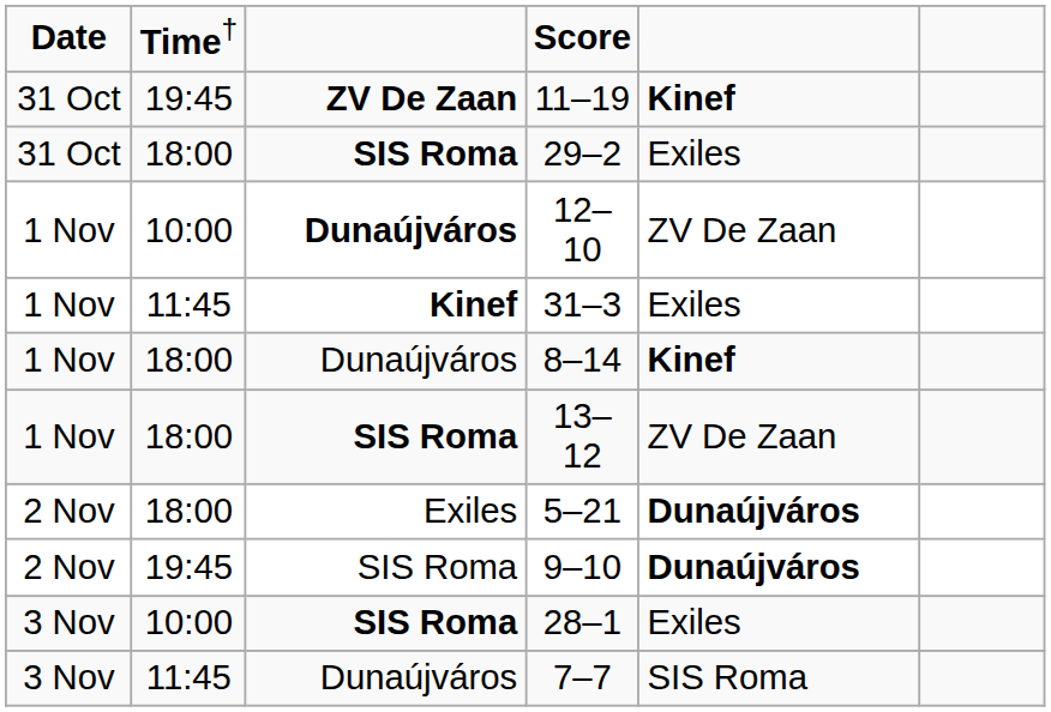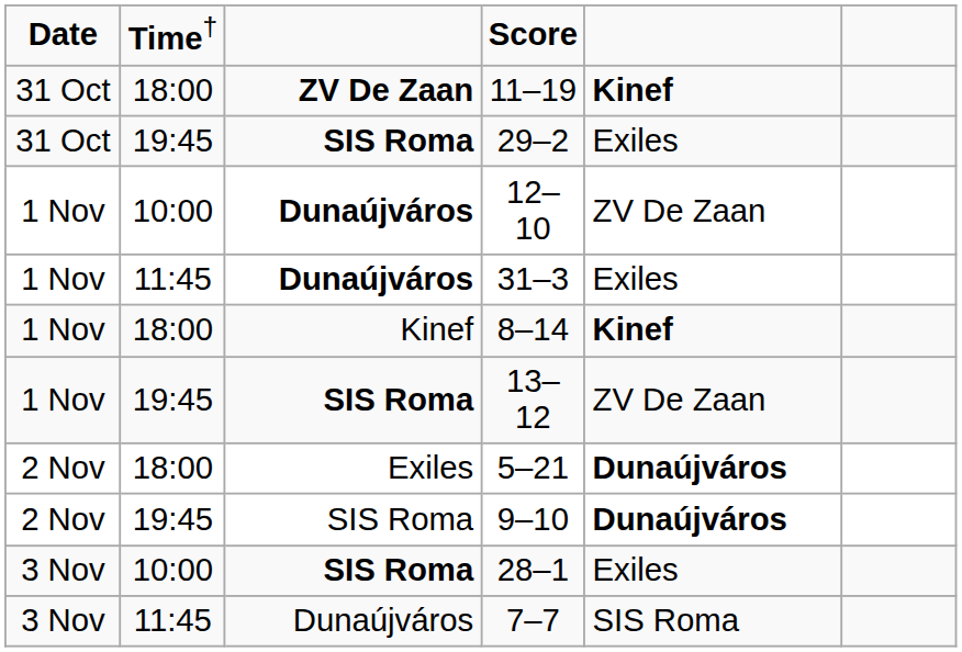 <table class=wikitable style="text-align:center;">
 <tr>
 <td width=50px><strong>Date</strong></td>
 <td width=40px><strong>Time</strong><sup>†</sup></td>
 <td width=120px></td>
 <td width=40px><strong>Score</strong></td>
 <td width=120px></td>
 <td width=50px></td>
 </tr>
 <tr>
 <td>31 Oct</td>
-<td>19:45</td>
+<td>18:00</td>
 <td style="text-align:right"><strong>ZV De Zaan</strong></td>
 <td>11–19</td>
 <td style="text-align:left"><strong>Kinef</strong></td>
 <td></td>
 </tr>
 <tr>
 <td>31 Oct</td>
-<td>18:00</td>
+<td>19:45</td>
 <td style="text-align:right"><strong>SIS Roma</strong></td>
 <td>29–2</td>
 <td style="text-align:left">Exiles</td>
 <td></td>
 </tr>
 <tr bgcolor=white>
 <td>1 Nov</td>
 <td>10:00</td>
 <td style="text-align:right"><strong>Dunaújváros</strong></td>
 <td>12–10</td>
 <td style="text-align:left">ZV De Zaan</td>
 <td></td>
 </tr>
 <tr bgcolor=white>
 <td>1 Nov</td>
 <td>11:45</td>
-<td style="text-align:right"><strong>Kinef</strong></td>
+<td style="text-align:right"><strong>Dunaújváros</strong></td>
 <td>31–3</td>
 <td style="text-align:left">Exiles</td>
 <td></td>
 </tr>
 <tr>
 <td>1 Nov</td>
 <td>18:00</td>
-<td style="text-align:right">Dunaújváros</td>
+<td style="text-align:right">Kinef</td>
 <td>8–14</td>
 <td style="text-align:left"><strong>Kinef</strong></td>
 <td></td>
 </tr>
 <tr>
 <td>1 Nov</td>
-<td>18:00</td>
+<td>19:45</td>
 <td style="text-align:right"><strong>SIS Roma</strong></td>
 <td>13–12</td>
 <td style="text-align:left">ZV De Zaan</td>
 <td></td>
 </tr>
 <tr bgcolor=white>
 <td>2 Nov</td>
 <td>18:00</td>
 <td style="text-align:right">Exiles</td>
 <td>5–21</td>
 <td style="text-align:left"><strong>Dunaújváros</strong></td>
 <td></td>
 </tr>
 <tr bgcolor=white>
 <td>2 Nov</td>
 <td>19:45</td>
 <td style="text-align:right">SIS Roma</td>
 <td>9–10</td>
 <td style="text-align:left"><strong>Dunaújváros</strong></td>
 <td></td>
 </tr>
 <tr>
 <td>3 Nov</td>
 <td>10:00</td>
 <td style="text-align:right"><strong>SIS Roma</strong></td>
 <td>28–1</td>
 <td style="text-align:left">Exiles</td>
 <td></td>
 </tr>
 <tr>
 <td>3 Nov</td>
 <td>11:45</td>
 <td style="text-align:right">Dunaújváros</td>
 <td>7–7</td>
 <td style="text-align:left">SIS Roma</td>
 <td></td>
 </tr>
 </table>
